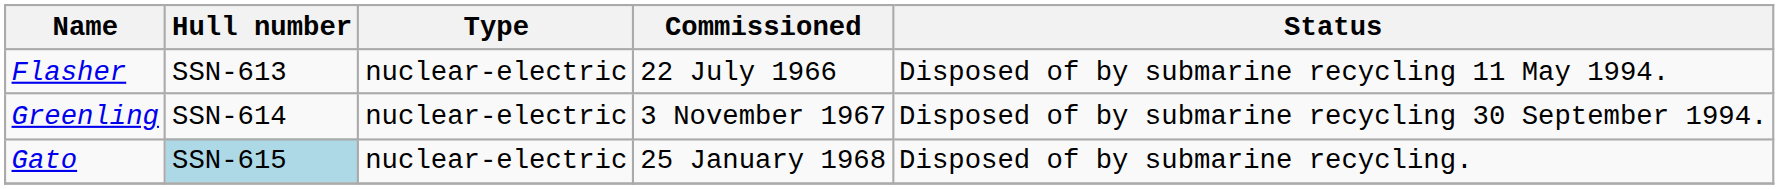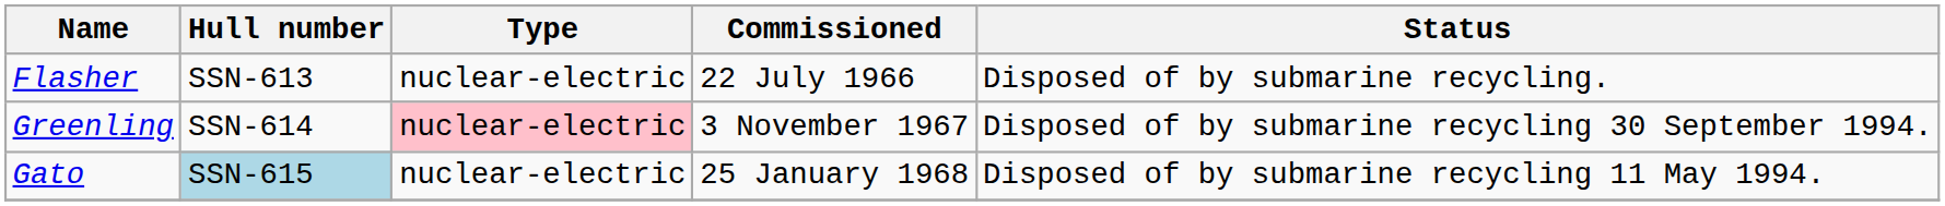 <table class="wikitable">
 <tr>
 <th>Name</th>
 <th>Hull number</th>
 <th>Type</th>
 <th>Commissioned</th>
 <th>Status</th>
 </tr>
 <tr>
 <td><em><a href='#'>Flasher</a></em></td>
 <td>SSN-613</td>
 <td>nuclear-electric</td>
 <td>22 July 1966</td>
-<td>Disposed of by submarine recycling 11 May 1994.</td>
+<td>Disposed of by submarine recycling.</td>
 </tr>
 <tr>
 <td><em><a href='#'>Greenling</a></em></td>
 <td>SSN-614</td>
-<td>nuclear-electric</td>
+<td style="background: pink;">nuclear-electric</td>
 <td>3 November 1967</td>
 <td>Disposed of by submarine recycling 30 September 1994.</td>
 </tr>
 <tr>
 <td><em><a href='#'>Gato</a></em></td>
 <td style="background: lightblue;">SSN-615</td>
 <td>nuclear-electric</td>
 <td>25 January 1968</td>
-<td>Disposed of by submarine recycling.</td>
+<td>Disposed of by submarine recycling 11 May 1994.</td>
 </tr>
 <tr>
 </tr>
 </table>
